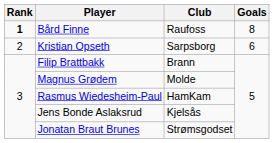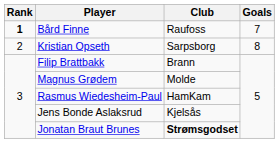 <table class="wikitable" style="text-align:center">
 <tr>
 <th>Rank</th>
 <th>Player</th>
 <th>Club</th>
 <th>Goals</th>
 </tr>
 <tr>
 <td rowspan="1"><strong>1</strong></td>
 <td align=left> <a href='#'>Bård Finne</a></td>
 <td align=left>Raufoss</td>
-<td rowspan="1">8</td>
+<td rowspan="1">7</td>
 </tr>
 <tr>
 <td rowspan="1">2</td>
 <td align=left> <a href='#'>Kristian Opseth</a></td>
 <td align=left>Sarpsborg</td>
-<td rowspan="1">6</td>
+<td rowspan="1">8</td>
 </tr>
 <tr>
 <td rowspan="5">3</td>
 <td align=left> <a href='#'>Filip Brattbakk</a></td>
 <td align=left>Brann</td>
 <td rowspan="5">5</td>
 </tr>
 <tr>
 <td align=left> <a href='#'>Magnus Grødem</a></td>
 <td align=left>Molde</td>
 </tr>
 <tr>
 <td align=left> <a href='#'>Rasmus Wiedesheim-Paul</a></td>
 <td align=left>HamKam</td>
 </tr>
 <tr>
 <td align=left> Jens Bonde Aslaksrud</td>
 <td align=left>Kjelsås</td>
 </tr>
 <tr>
 <td align=left> <a href='#'>Jonatan Braut Brunes</a></td>
-<td align=left>Strømsgodset</td>
+<td align=left><strong>Strømsgodset</strong></td>
 </tr>
 </table>
